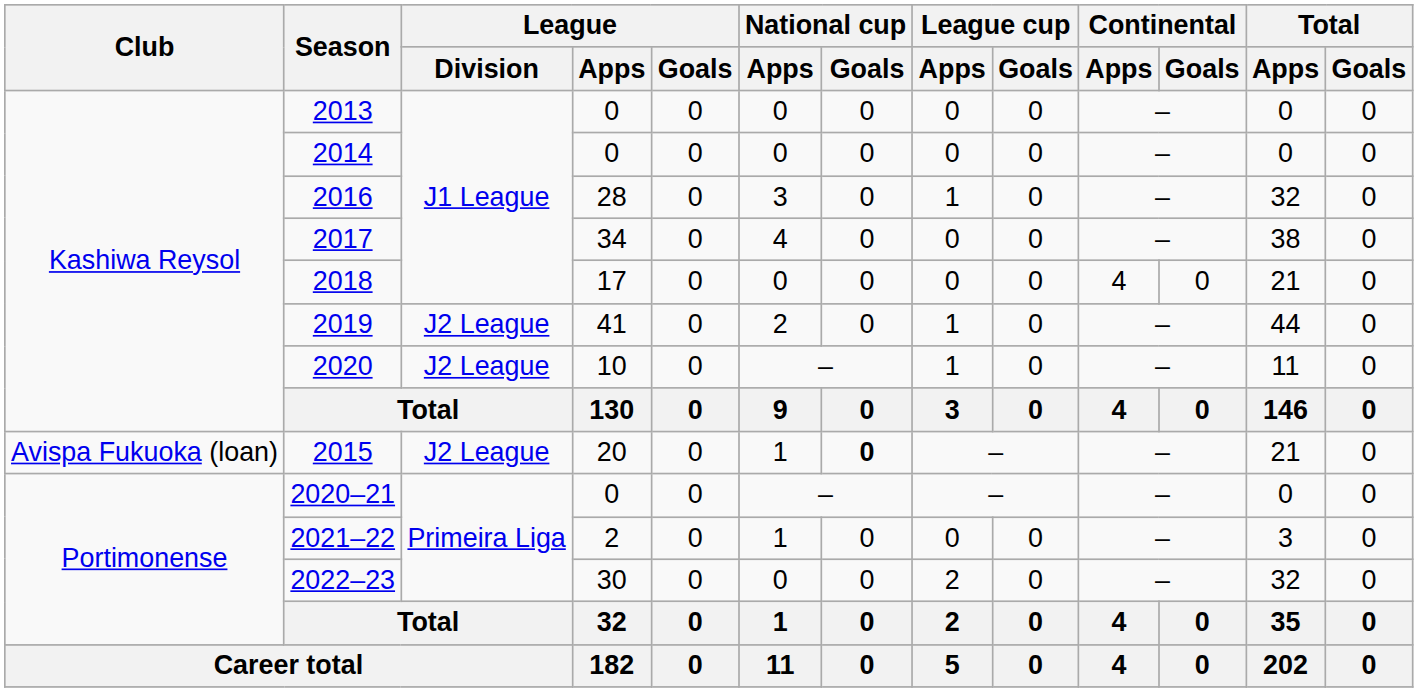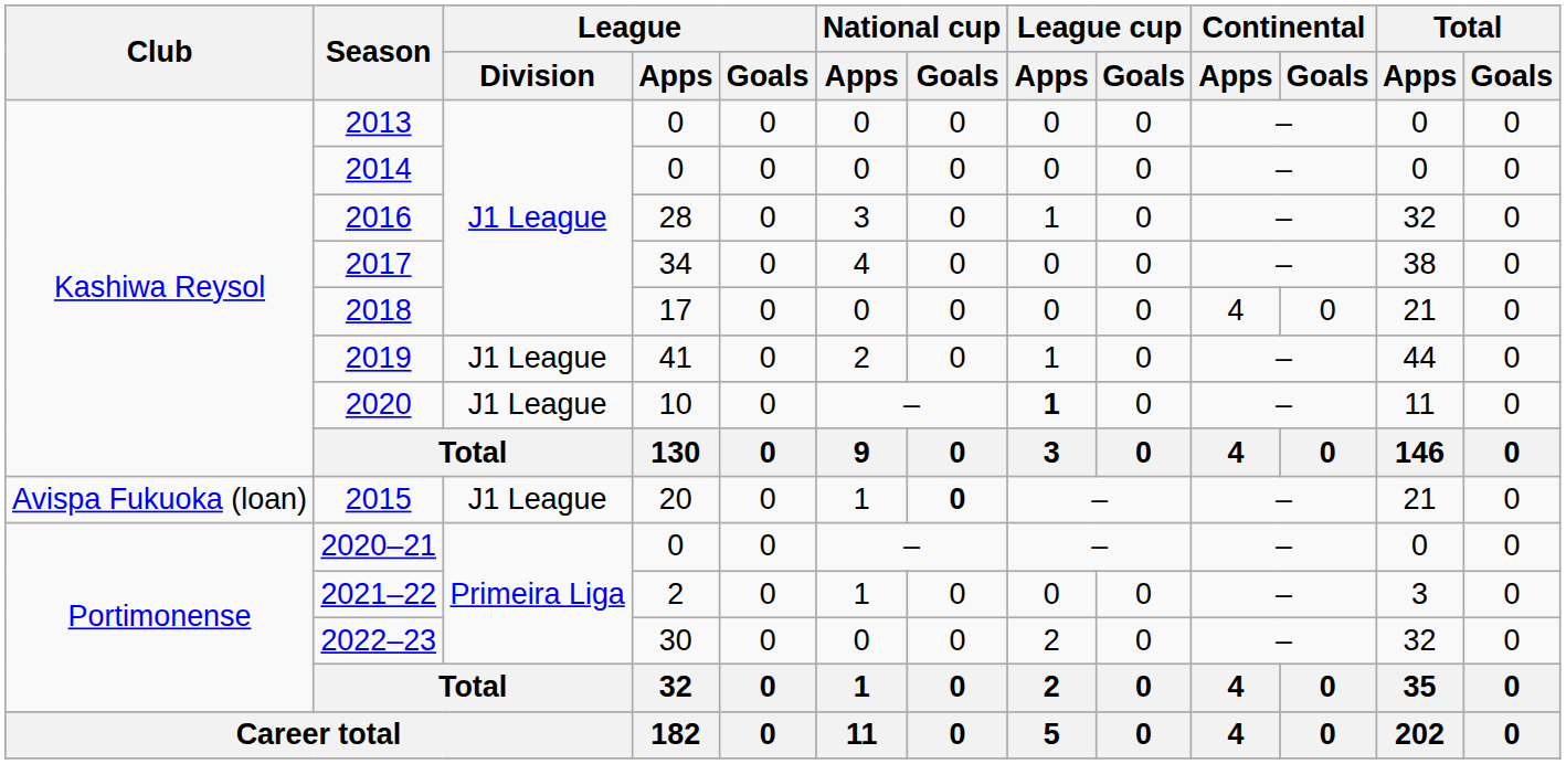 <table class="wikitable" style="text-align:center">
 <tr>
 <th rowspan="2">Club</th>
 <th rowspan="2">Season</th>
 <th colspan="3">League</th>
 <th colspan="2">National cup</th>
 <th colspan="2">League cup</th>
 <th colspan="2">Continental</th>
 <th colspan="2">Total</th>
 </tr>
 <tr>
 <th>Division</th>
 <th>Apps</th>
 <th>Goals</th>
 <th>Apps</th>
 <th>Goals</th>
 <th>Apps</th>
 <th>Goals</th>
 <th>Apps</th>
 <th>Goals</th>
 <th>Apps</th>
 <th>Goals</th>
 </tr>
 <tr>
 <td rowspan="8"><a href='#'>Kashiwa Reysol</a></td>
 <td><a href='#'>2013</a></td>
 <td rowspan="5"><a href='#'>J1 League</a></td>
 <td>0</td>
 <td>0</td>
 <td>0</td>
 <td>0</td>
 <td>0</td>
 <td>0</td>
 <td colspan="2">–</td>
 <td>0</td>
 <td>0</td>
 </tr>
 <tr>
 <td><a href='#'>2014</a></td>
 <td>0</td>
 <td>0</td>
 <td>0</td>
 <td>0</td>
 <td>0</td>
 <td>0</td>
 <td colspan="2">–</td>
 <td>0</td>
 <td>0</td>
 </tr>
 <tr>
 <td><a href='#'>2016</a></td>
 <td>28</td>
 <td>0</td>
 <td>3</td>
 <td>0</td>
 <td>1</td>
 <td>0</td>
 <td colspan="2">–</td>
 <td>32</td>
 <td>0</td>
 </tr>
 <tr>
 <td><a href='#'>2017</a></td>
 <td>34</td>
 <td>0</td>
 <td>4</td>
 <td>0</td>
 <td>0</td>
 <td>0</td>
 <td colspan="2">–</td>
 <td>38</td>
 <td>0</td>
 </tr>
 <tr>
 <td><a href='#'>2018</a></td>
 <td>17</td>
 <td>0</td>
 <td>0</td>
 <td>0</td>
 <td>0</td>
 <td>0</td>
 <td>4</td>
 <td>0</td>
 <td>21</td>
 <td>0</td>
 </tr>
 <tr>
 <td><a href='#'>2019</a></td>
-<td><a href='#'>J2 League</a></td>
+<td>J1 League</td>
 <td>41</td>
 <td>0</td>
 <td>2</td>
 <td>0</td>
 <td>1</td>
 <td>0</td>
 <td colspan="2">–</td>
 <td>44</td>
 <td>0</td>
 </tr>
 <tr>
 <td><a href='#'>2020</a></td>
-<td><a href='#'>J2 League</a></td>
+<td>J1 League</td>
 <td>10</td>
 <td>0</td>
 <td colspan="2">–</td>
-<td>1</td>
+<td><strong>1</strong></td>
 <td>0</td>
 <td colspan="2">–</td>
 <td>11</td>
 <td>0</td>
 </tr>
 <tr>
 <th colspan="2">Total</th>
 <th>130</th>
 <th>0</th>
 <th>9</th>
 <th>0</th>
 <th>3</th>
 <th>0</th>
 <th>4</th>
 <th>0</th>
 <th>146</th>
 <th>0</th>
 </tr>
 <tr>
 <td><a href='#'>Avispa Fukuoka</a> (loan)</td>
 <td><a href='#'>2015</a></td>
-<td><a href='#'>J2 League</a></td>
+<td>J1 League</td>
 <td>20</td>
 <td>0</td>
 <td>1</td>
 <td><strong>0</strong></td>
 <td colspan="2">–</td>
 <td colspan="2">–</td>
 <td>21</td>
 <td>0</td>
 </tr>
 <tr>
 <td rowspan="4"><a href='#'>Portimonense</a></td>
 <td><a href='#'>2020–21</a></td>
 <td rowspan="3"><a href='#'>Primeira Liga</a></td>
 <td>0</td>
 <td>0</td>
 <td colspan="2">–</td>
 <td colspan="2">–</td>
 <td colspan="2">–</td>
 <td>0</td>
 <td>0</td>
 </tr>
 <tr>
 <td><a href='#'>2021–22</a></td>
 <td>2</td>
 <td>0</td>
 <td>1</td>
 <td>0</td>
 <td>0</td>
 <td>0</td>
 <td colspan="2">–</td>
 <td>3</td>
 <td>0</td>
 </tr>
 <tr>
 <td><a href='#'>2022–23</a></td>
 <td>30</td>
 <td>0</td>
 <td>0</td>
 <td>0</td>
 <td>2</td>
 <td>0</td>
 <td colspan="2">–</td>
 <td>32</td>
 <td>0</td>
 </tr>
 <tr>
 <th colspan="2">Total</th>
 <th>32</th>
 <th>0</th>
 <th>1</th>
 <th>0</th>
 <th>2</th>
 <th>0</th>
 <th>4</th>
 <th>0</th>
 <th>35</th>
 <th>0</th>
 </tr>
 <tr>
 <th colspan="3">Career total</th>
 <th>182</th>
 <th>0</th>
 <th>11</th>
 <th>0</th>
 <th>5</th>
 <th>0</th>
 <th>4</th>
 <th>0</th>
 <th>202</th>
 <th>0</th>
 </tr>
 </table>
